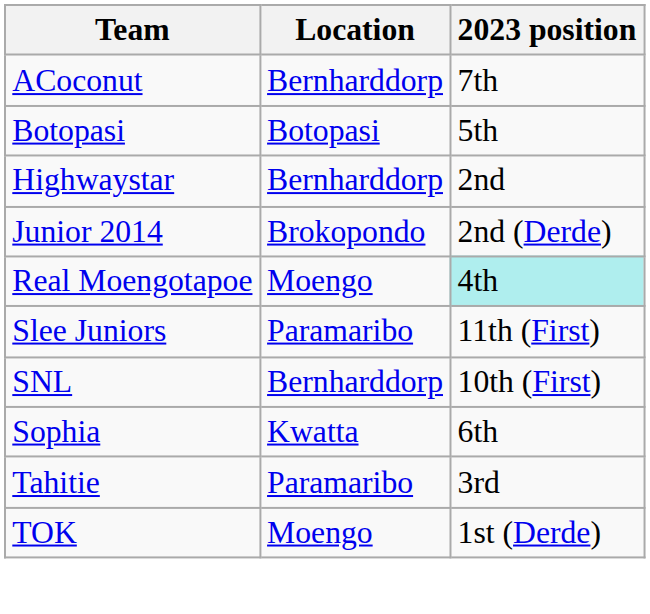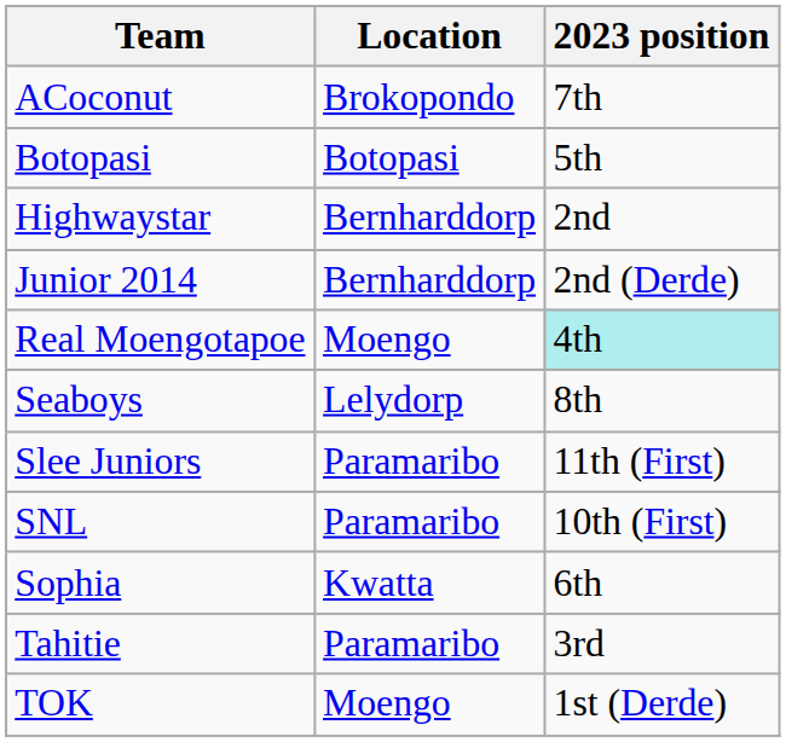 <table class="wikitable">
 <tr>
 <th>Team</th>
 <th>Location</th>
 <th>2023 position</th>
 </tr>
 <tr>
 <td><a href='#'>ACoconut</a></td>
-<td><a href='#'>Bernharddorp</a></td>
+<td><a href='#'>Brokopondo</a></td>
 <td>7th</td>
 </tr>
 <tr>
 <td><a href='#'>Botopasi</a></td>
 <td><a href='#'>Botopasi</a></td>
 <td>5th</td>
 </tr>
 <tr>
 <td><a href='#'>Highwaystar</a></td>
 <td><a href='#'>Bernharddorp</a></td>
 <td>2nd</td>
 </tr>
 <tr>
 <td><a href='#'>Junior 2014</a></td>
-<td><a href='#'>Brokopondo</a></td>
+<td><a href='#'>Bernharddorp</a></td>
 <td>2nd (<a href='#'>Derde</a>)</td>
 </tr>
 <tr>
 <td><a href='#'>Real Moengotapoe</a></td>
 <td><a href='#'>Moengo</a></td>
 <td style="background: paleturquoise;">4th</td>
 </tr>
 <tr>
+<td><a href='#'>Seaboys</a></td>
+<td><a href='#'>Lelydorp</a></td>
+<td>8th</td>
+</tr>
+<tr>
 <td><a href='#'>Slee Juniors</a></td>
 <td><a href='#'>Paramaribo</a></td>
 <td>11th (<a href='#'>First</a>)</td>
 </tr>
 <tr>
 <td><a href='#'>SNL</a></td>
-<td><a href='#'>Bernharddorp</a></td>
+<td><a href='#'>Paramaribo</a></td>
 <td>10th (<a href='#'>First</a>)</td>
 </tr>
 <tr>
 <td><a href='#'>Sophia</a></td>
 <td><a href='#'>Kwatta</a></td>
 <td>6th</td>
 </tr>
 <tr>
 <td><a href='#'>Tahitie</a></td>
 <td><a href='#'>Paramaribo</a></td>
 <td>3rd</td>
 </tr>
 <tr>
 <td><a href='#'>TOK</a></td>
 <td><a href='#'>Moengo</a></td>
 <td>1st (<a href='#'>Derde</a>)</td>
 </tr>
 </table>
